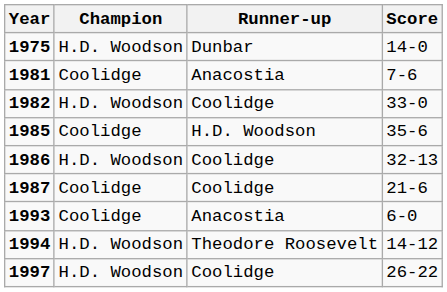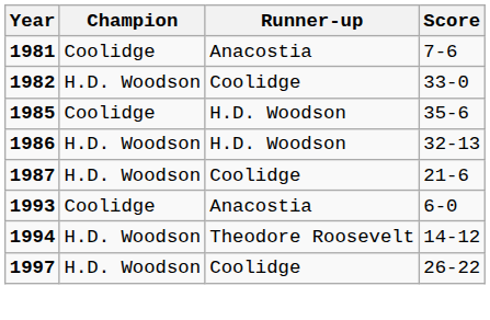 <table class="wikitable">
 <tr>
 <th>Year</th>
 <th>Champion</th>
 <th>Runner-up</th>
 <th>Score</th>
-</tr>
-<tr>
-<td><strong>1975</strong></td>
-<td>H.D.  Woodson</td>
-<td>Dunbar</td>
-<td>14-0</td>
 </tr>
 <tr>
 <td><strong>1981</strong></td>
 <td>Coolidge</td>
 <td>Anacostia</td>
 <td>7-6</td>
 </tr>
 <tr>
 <td><strong>1982</strong></td>
 <td>H.D.  Woodson</td>
 <td>Coolidge</td>
 <td>33-0</td>
 </tr>
 <tr>
 <td><strong>1985</strong></td>
 <td>Coolidge</td>
 <td>H.D.  Woodson</td>
 <td>35-6</td>
 </tr>
 <tr>
 <td><strong>1986</strong></td>
 <td>H.D.  Woodson</td>
-<td>Coolidge</td>
+<td>H.D.  Woodson</td>
 <td>32-13</td>
 </tr>
 <tr>
 <td><strong>1987</strong></td>
-<td>Coolidge</td>
+<td>H.D.  Woodson</td>
 <td>Coolidge</td>
 <td>21-6</td>
 </tr>
 <tr>
 <td><strong>1993</strong></td>
 <td>Coolidge</td>
 <td>Anacostia</td>
 <td>6-0</td>
 </tr>
 <tr>
 <td><strong>1994</strong></td>
 <td>H.D.  Woodson</td>
 <td>Theodore  Roosevelt</td>
 <td>14-12</td>
 </tr>
 <tr>
 <td><strong>1997</strong></td>
 <td>H.D.  Woodson</td>
 <td>Coolidge</td>
 <td>26-22</td>
 </tr>
 </table>
